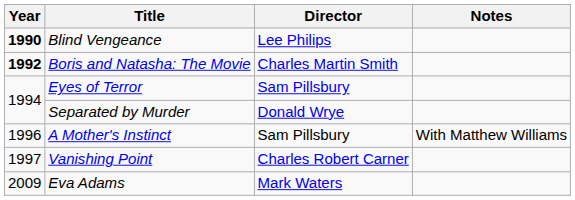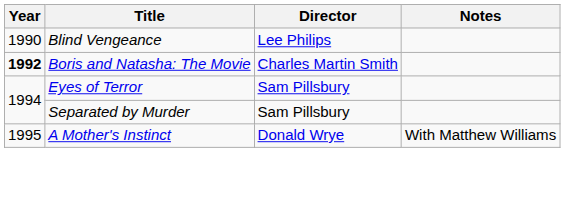 <table class="wikitable">
 <tr>
 <th>Year</th>
 <th>Title</th>
 <th>Director</th>
 <th>Notes</th>
 </tr>
 <tr>
-<td><strong>1990</strong></td>
+<td>1990</td>
 <td><em>Blind Vengeance</em></td>
 <td><a href='#'>Lee Philips</a></td>
 <td></td>
 </tr>
 <tr>
 <td><strong>1992</strong></td>
 <td><em><a href='#'>Boris and Natasha: The Movie</a></em></td>
 <td><a href='#'>Charles Martin Smith</a></td>
 <td></td>
 </tr>
 <tr>
 <td rowspan=2>1994</td>
 <td><em><a href='#'>Eyes of Terror</a></em></td>
 <td><a href='#'>Sam Pillsbury</a></td>
 <td></td>
 </tr>
 <tr>
 <td><em>Separated by Murder</em></td>
-<td><a href='#'>Donald Wrye</a></td>
+<td>Sam Pillsbury</td>
 <td></td>
 </tr>
 <tr>
-<td>1996</td>
+<td>1995</td>
 <td><em><a href='#'>A Mother's Instinct</a></em></td>
-<td>Sam Pillsbury</td>
+<td><a href='#'>Donald Wrye</a></td>
 <td>With Matthew Williams</td>
 </tr>
-<tr>
-<td>1997</td>
-<td><em><a href='#'>Vanishing Point</a></em></td>
-<td><a href='#'>Charles Robert Carner</a></td>
-<td></td>
-</tr>
-<tr>
-<td>2009</td>
-<td><em>Eva Adams</em></td>
-<td><a href='#'>Mark Waters</a></td>
-<td></td>
-</tr>
 </table>
